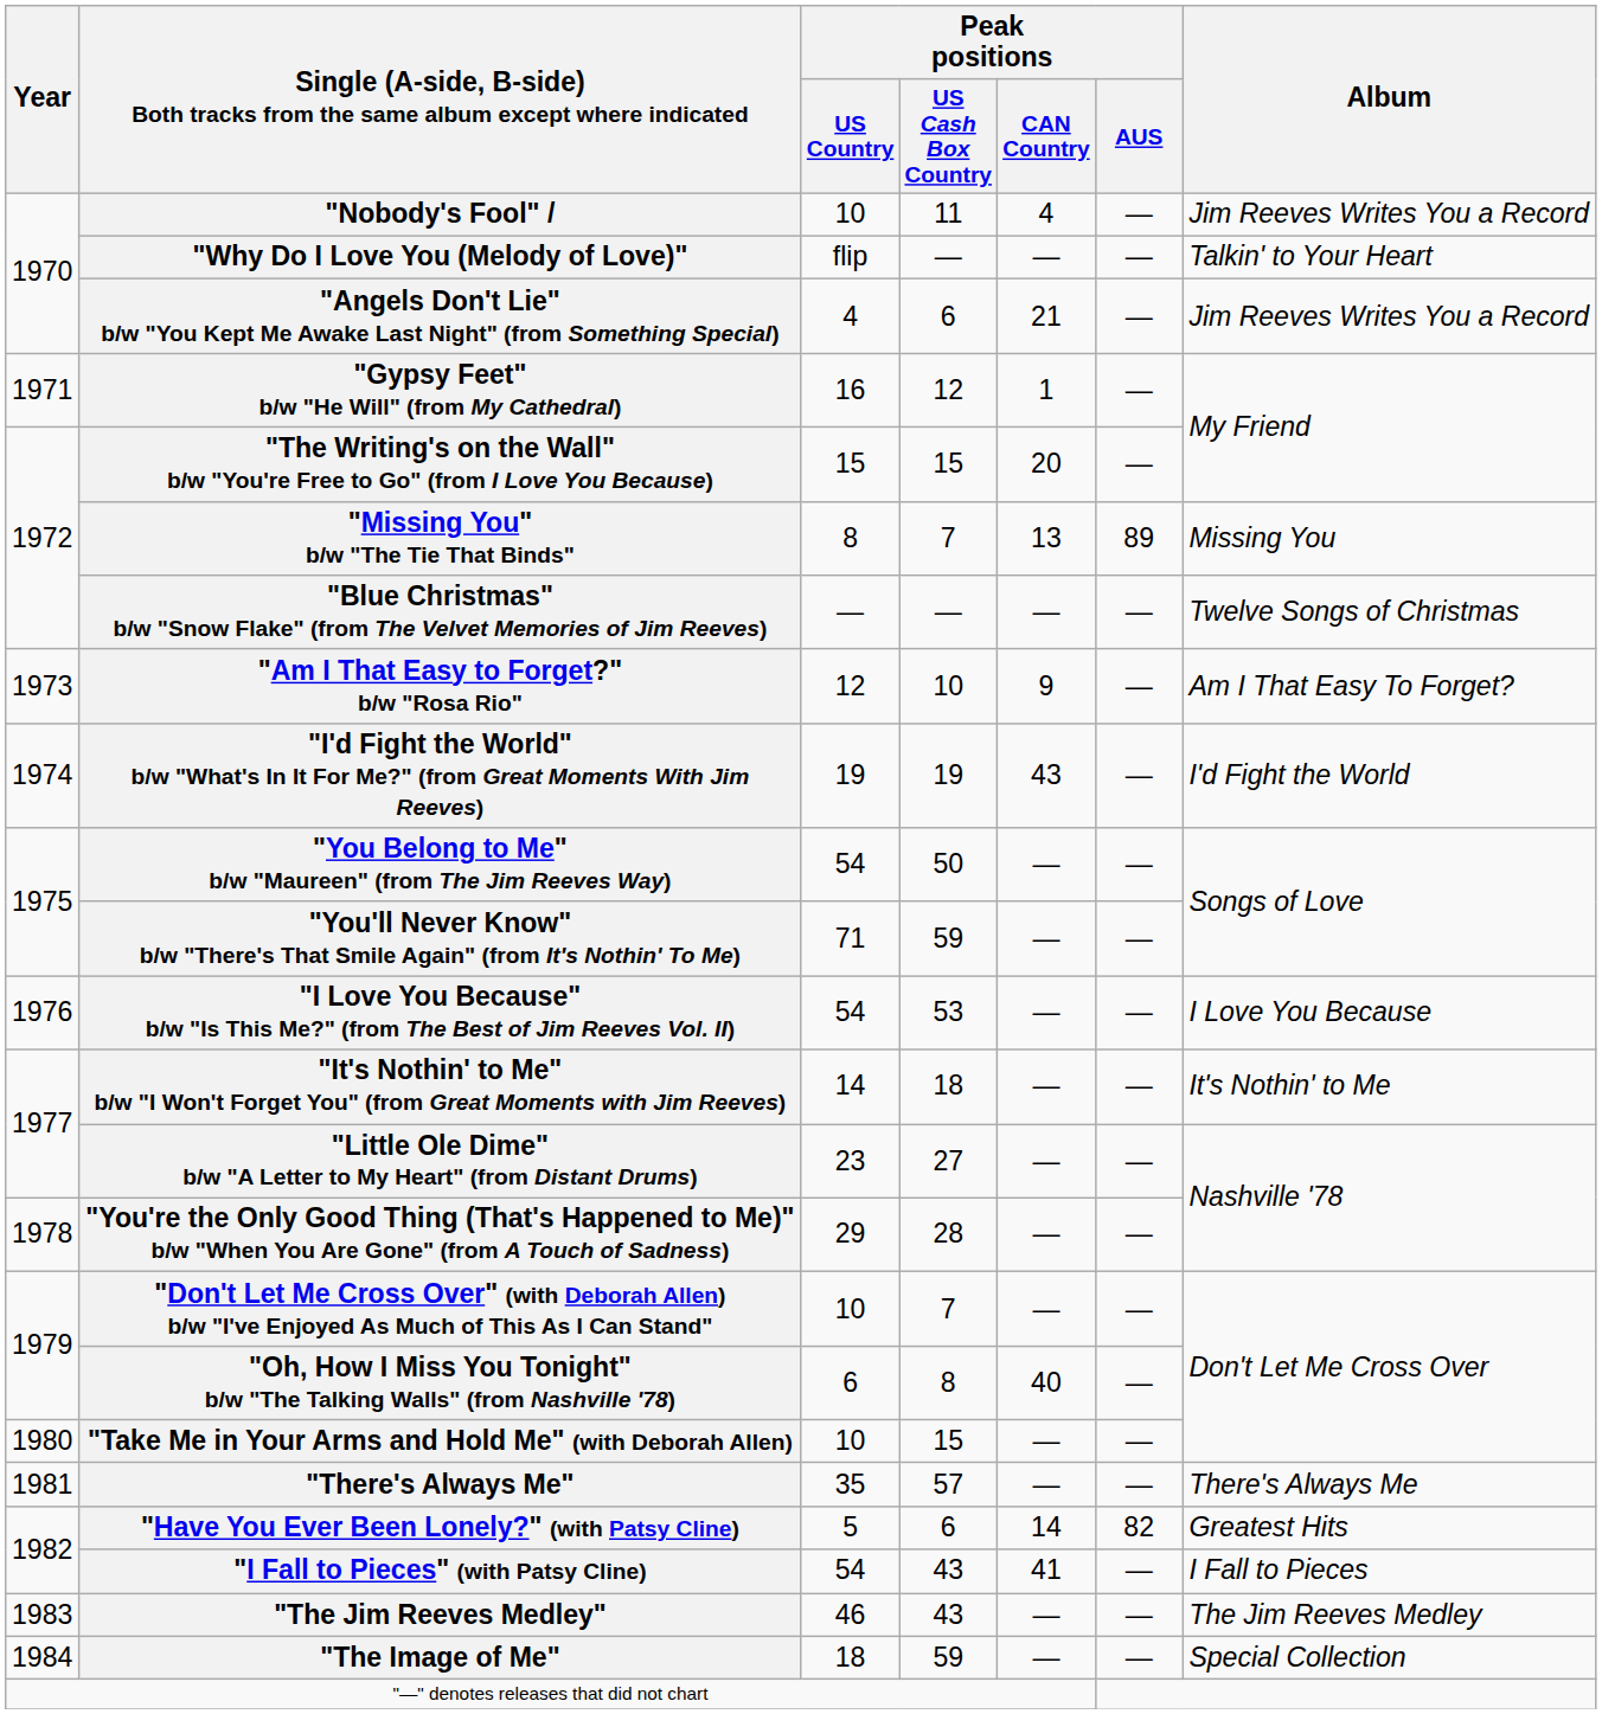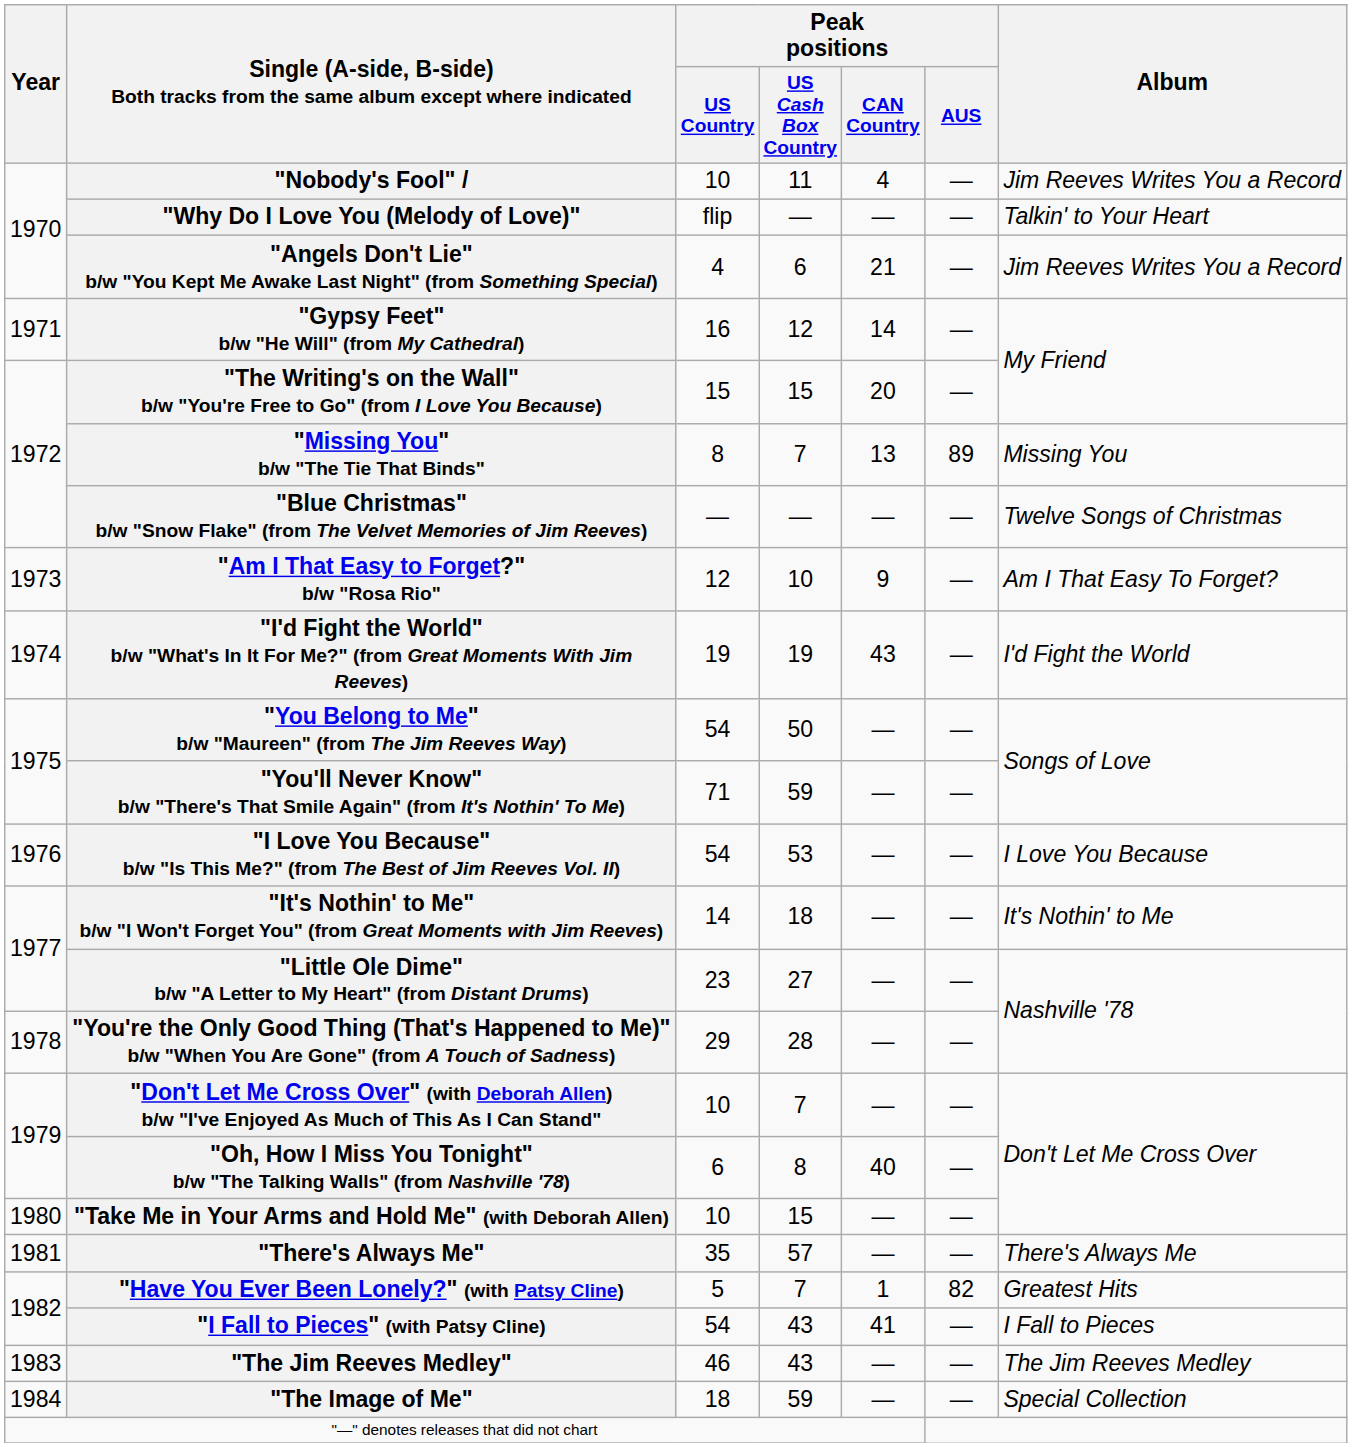 <table class="wikitable plainrowheaders" style="text-align:center;">
 <tr>
 <th rowspan="2">Year</th>
 <th rowspan="2" style="width:26em;">Single (A-side, B-side)<br><small>Both tracks from the same album except where indicated</small></th>
 <th colspan="4">Peak<br>positions</th>
 <th rowspan="2">Album</th>
 </tr>
 <tr style="font-size:smaller;">
 <th width="45"><a href='#'>US Country</a></th>
 <th width="45"><a href='#'>US<br><em>Cash Box</em> Country</a></th>
 <th width="45"><a href='#'>CAN Country</a></th>
 <th width="45"><a href='#'>AUS</a></th>
 </tr>
 <tr>
 <td rowspan="3">1970</td>
 <th scope="row">"Nobody's Fool" /</th>
 <td>10</td>
 <td>11</td>
 <td>4</td>
 <td>—</td>
 <td align="left"><em>Jim Reeves Writes You a Record</em></td>
 </tr>
 <tr>
 <th scope="row">"Why Do I Love You (Melody of Love)"</th>
 <td>flip</td>
 <td>—</td>
 <td>—</td>
 <td>—</td>
 <td align="left"><em>Talkin' to Your Heart</em></td>
 </tr>
 <tr>
 <th scope="row">"Angels Don't Lie"<br><small>b/w "You Kept Me Awake Last Night" (from <em>Something Special</em>)</small></th>
 <td>4</td>
 <td>6</td>
 <td>21</td>
 <td>—</td>
 <td align="left"><em>Jim Reeves Writes You a Record</em></td>
 </tr>
 <tr>
 <td>1971</td>
 <th scope="row">"Gypsy Feet"<br><small>b/w "He Will" (from <em>My Cathedral</em>)</small></th>
 <td>16</td>
 <td>12</td>
-<td>1</td>
+<td>14</td>
 <td>—</td>
 <td align="left" rowspan="2"><em>My Friend</em></td>
 </tr>
 <tr>
 <td rowspan="3">1972</td>
 <th scope="row">"The Writing's on the Wall"<br><small>b/w "You're Free to Go" (from <em>I Love You Because</em>)</small></th>
 <td>15</td>
 <td>15</td>
 <td>20</td>
 <td>—</td>
 </tr>
 <tr>
 <th scope="row">"<a href='#'>Missing You</a>"<br><small>b/w "The Tie That Binds"</small></th>
 <td>8</td>
 <td>7</td>
 <td>13</td>
 <td>89</td>
 <td align="left"><em>Missing You</em></td>
 </tr>
 <tr>
 <th scope="row">"Blue Christmas"<br><small>b/w "Snow Flake" (from <em>The Velvet Memories of Jim Reeves</em>)</small></th>
 <td>—</td>
 <td>—</td>
 <td>—</td>
 <td>—</td>
 <td align="left"><em>Twelve Songs of Christmas</em></td>
 </tr>
 <tr>
 <td>1973</td>
 <th scope="row">"<a href='#'>Am I That Easy to Forget</a>?"<br><small>b/w "Rosa Rio"</small></th>
 <td>12</td>
 <td>10</td>
 <td>9</td>
 <td>—</td>
 <td align="left"><em>Am I That Easy To Forget?</em></td>
 </tr>
 <tr>
 <td>1974</td>
 <th scope="row">"I'd Fight the World"<br><small>b/w "What's In It For Me?" (from <em>Great Moments With Jim Reeves</em>)</small></th>
 <td>19</td>
 <td>19</td>
 <td>43</td>
 <td>—</td>
 <td align="left"><em>I'd Fight the World</em></td>
 </tr>
 <tr>
 <td rowspan="2">1975</td>
 <th scope="row">"<a href='#'>You Belong to Me</a>"<br><small>b/w "Maureen" (from <em>The Jim Reeves Way</em>)</small></th>
 <td>54</td>
 <td>50</td>
 <td>—</td>
 <td>—</td>
 <td align="left" rowspan="2"><em>Songs of Love</em></td>
 </tr>
 <tr>
 <th scope="row">"You'll Never Know"<br><small>b/w "There's That Smile Again" (from <em>It's Nothin' To Me</em>)</small></th>
 <td>71</td>
 <td>59</td>
 <td>—</td>
 <td>—</td>
 </tr>
 <tr>
 <td>1976</td>
 <th scope="row">"I Love You Because"<br><small>b/w "Is This Me?" (from <em>The Best of Jim Reeves Vol. II</em>)</small></th>
 <td>54</td>
 <td>53</td>
 <td>—</td>
 <td>—</td>
 <td align="left"><em>I Love You Because</em></td>
 </tr>
 <tr>
 <td rowspan="2">1977</td>
 <th scope="row">"It's Nothin' to Me"<br><small>b/w "I Won't Forget You" (from <em>Great Moments with Jim Reeves</em>)</small></th>
 <td>14</td>
 <td>18</td>
 <td>—</td>
 <td>—</td>
 <td align="left"><em>It's Nothin' to Me</em></td>
 </tr>
 <tr>
 <th scope="row">"Little Ole Dime"<br><small>b/w "A Letter to My Heart" (from <em>Distant Drums</em>)</small></th>
 <td>23</td>
 <td>27</td>
 <td>—</td>
 <td>—</td>
 <td align="left" rowspan="2"><em>Nashville '78</em></td>
 </tr>
 <tr>
 <td>1978</td>
 <th scope="row">"You're the Only Good Thing (That's Happened to Me)"<br><small>b/w "When You Are Gone" (from <em>A Touch of Sadness</em>)</small></th>
 <td>29</td>
 <td>28</td>
 <td>—</td>
 <td>—</td>
 </tr>
 <tr>
 <td rowspan="2">1979</td>
 <th scope="row">"<a href='#'>Don't Let Me Cross Over</a>" <small>(with <a href='#'>Deborah Allen</a>)</small><br><small>b/w "I've Enjoyed As Much of This As I Can Stand"</small></th>
 <td>10</td>
 <td>7</td>
 <td>—</td>
 <td>—</td>
 <td align="left" rowspan="3"><em>Don't Let Me Cross Over</em></td>
 </tr>
 <tr>
 <th scope="row">"Oh, How I Miss You Tonight"<br><small>b/w "The Talking Walls" (from <em>Nashville '78</em>)</small></th>
 <td>6</td>
 <td>8</td>
 <td>40</td>
 <td>—</td>
 </tr>
 <tr>
 <td>1980</td>
 <th scope="row">"Take Me in Your Arms and Hold Me" <small>(with Deborah Allen)</small></th>
 <td>10</td>
 <td>15</td>
 <td>—</td>
 <td>—</td>
 </tr>
 <tr>
 <td>1981</td>
 <th scope="row">"There's Always Me"</th>
 <td>35</td>
 <td>57</td>
 <td>—</td>
 <td>—</td>
 <td align="left"><em>There's Always Me</em></td>
 </tr>
 <tr>
 <td rowspan="2">1982</td>
 <th scope="row">"<a href='#'>Have You Ever Been Lonely?</a>" <small>(with <a href='#'>Patsy Cline</a>)</small></th>
 <td>5</td>
-<td>6</td>
-<td>14</td>
+<td>7</td>
+<td>1</td>
 <td>82</td>
 <td align="left"><em>Greatest Hits</em></td>
 </tr>
 <tr>
 <th scope="row">"<a href='#'>I Fall to Pieces</a>" <small>(with Patsy Cline)</small></th>
 <td>54</td>
 <td>43</td>
 <td>41</td>
 <td>—</td>
 <td align="left"><em>I Fall to Pieces</em></td>
 </tr>
 <tr>
 <td>1983</td>
 <th scope="row">"The Jim Reeves Medley"</th>
 <td>46</td>
 <td>43</td>
 <td>—</td>
 <td>—</td>
 <td align="left"><em>The Jim Reeves Medley</em></td>
 </tr>
 <tr>
 <td>1984</td>
 <th scope="row">"The Image of Me"</th>
 <td>18</td>
 <td>59</td>
 <td>—</td>
 <td>—</td>
 <td align="left"><em>Special Collection</em></td>
 </tr>
 <tr>
 <td colspan="5" style="font-size:8pt">"—" denotes releases that did not chart</td>
 </tr>
 <tr>
 </tr>
 </table>
